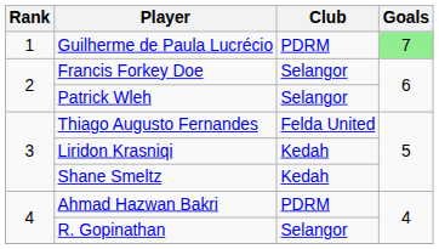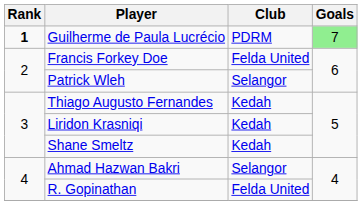 <table class="wikitable" style="text-align:center">
 <tr>
 <th>Rank</th>
 <th>Player</th>
 <th>Club</th>
 <th>Goals</th>
 </tr>
 <tr>
-<td rowspan=1>1</td>
+<td rowspan=1><strong>1</strong></td>
 <td align="left"> <a href='#'>Guilherme de Paula Lucrécio</a></td>
 <td align="left"><a href='#'>PDRM</a></td>
 <td rowspan=1 style="background: lightgreen;">7</td>
 </tr>
 <tr>
 <td rowspan=2>2</td>
 <td align="left"> <a href='#'>Francis Forkey Doe</a></td>
-<td align="left"><a href='#'>Selangor</a></td>
+<td align="left"><a href='#'>Felda United</a></td>
 <td rowspan=2>6</td>
 </tr>
 <tr>
 <td align="left"> <a href='#'>Patrick Wleh</a></td>
 <td align="left"><a href='#'>Selangor</a></td>
 </tr>
 <tr>
 <td rowspan=3>3</td>
 <td align="left"> <a href='#'>Thiago Augusto Fernandes</a></td>
-<td align="left"><a href='#'>Felda United</a></td>
+<td align="left"><a href='#'>Kedah</a></td>
 <td rowspan=3>5</td>
 </tr>
 <tr>
 <td align="left"> <a href='#'>Liridon Krasniqi</a></td>
 <td align="left"><a href='#'>Kedah</a></td>
 </tr>
 <tr>
 <td align="left"> <a href='#'>Shane Smeltz</a></td>
 <td align="left"><a href='#'>Kedah</a></td>
 </tr>
 <tr>
 <td rowspan=2>4</td>
 <td align="left"> <a href='#'>Ahmad Hazwan Bakri</a></td>
-<td align="left"><a href='#'>PDRM</a></td>
+<td align="left"><a href='#'>Selangor</a></td>
 <td rowspan=2>4</td>
 </tr>
 <tr>
 <td align="left"> <a href='#'>R. Gopinathan</a></td>
-<td align="left"><a href='#'>Selangor</a></td>
+<td align="left"><a href='#'>Felda United</a></td>
 </tr>
 <tr>
 </tr>
 </table>
